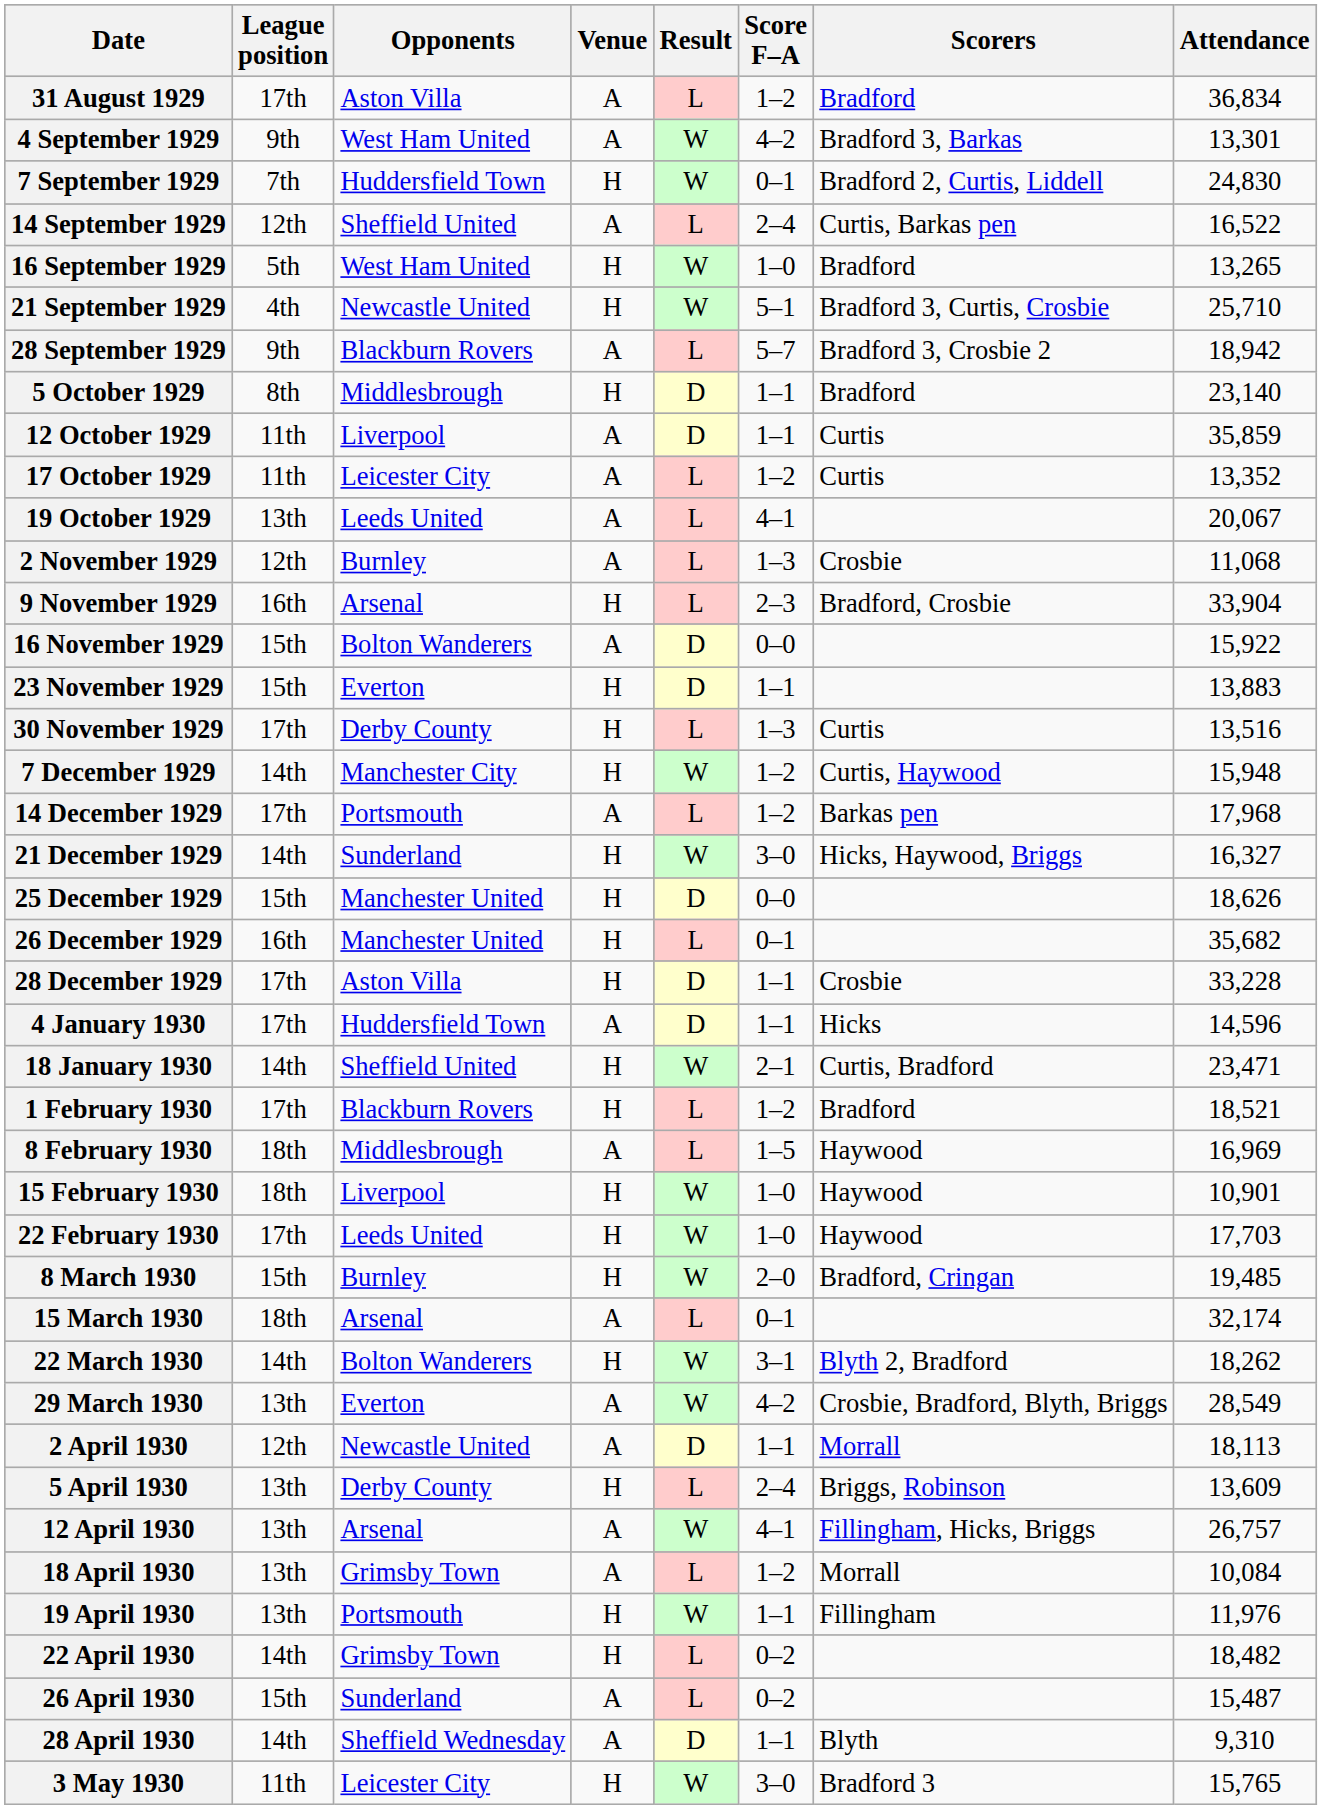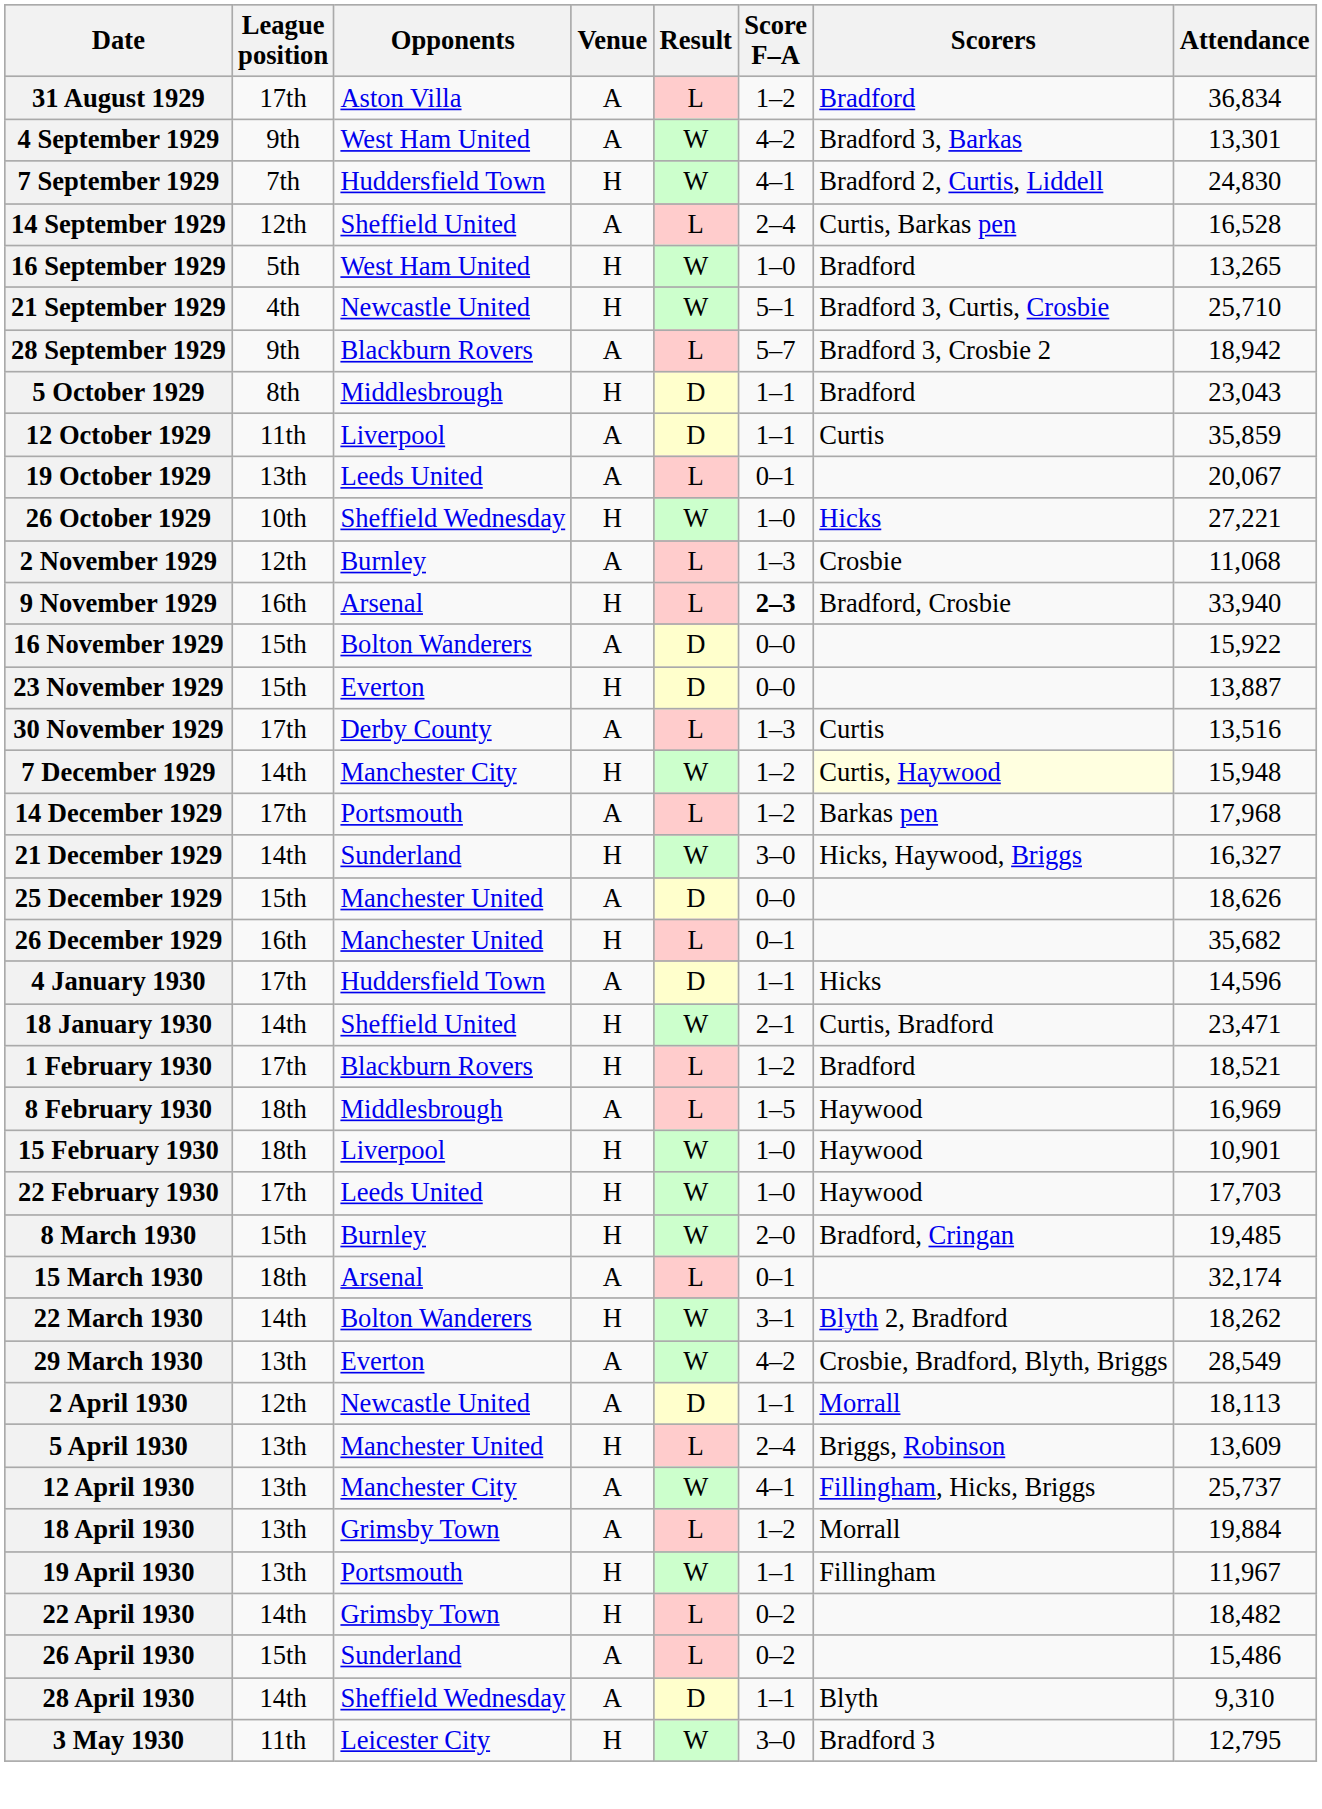 <table class="wikitable plainrowheaders" style="text-align:center">
 <tr>
 <th scope="col">Date</th>
 <th scope="col">League<br>position</th>
 <th scope="col">Opponents</th>
 <th scope="col">Venue</th>
 <th scope="col">Result</th>
 <th scope="col">Score<br>F–A</th>
 <th scope="col">Scorers</th>
 <th scope="col">Attendance</th>
 </tr>
 <tr>
 <th scope="row">31 August 1929</th>
 <td>17th</td>
 <td align="left"><a href='#'>Aston Villa</a></td>
 <td>A</td>
 <td style=background:#fcc>L</td>
 <td>1–2</td>
 <td align="left"><a href='#'>Bradford</a></td>
 <td>36,834</td>
 </tr>
 <tr>
 <th scope="row">4 September 1929</th>
 <td>9th</td>
 <td align="left"><a href='#'>West Ham United</a></td>
 <td>A</td>
 <td style=background:#cfc>W</td>
 <td>4–2</td>
 <td align="left">Bradford 3, <a href='#'>Barkas</a></td>
 <td>13,301</td>
 </tr>
 <tr>
 <th scope="row">7 September 1929</th>
 <td>7th</td>
 <td align="left"><a href='#'>Huddersfield Town</a></td>
 <td>H</td>
 <td style=background:#cfc>W</td>
-<td>0–1</td>
+<td>4–1</td>
 <td align="left">Bradford 2, <a href='#'>Curtis</a>, <a href='#'>Liddell</a></td>
 <td>24,830</td>
 </tr>
 <tr>
 <th scope="row">14 September 1929</th>
 <td>12th</td>
 <td align="left"><a href='#'>Sheffield United</a></td>
 <td>A</td>
 <td style=background:#fcc>L</td>
 <td>2–4</td>
 <td align="left">Curtis, Barkas <a href='#'>pen</a></td>
-<td>16,522</td>
+<td>16,528</td>
 </tr>
 <tr>
 <th scope="row">16 September 1929</th>
 <td>5th</td>
 <td align="left"><a href='#'>West Ham United</a></td>
 <td>H</td>
 <td style=background:#cfc>W</td>
 <td>1–0</td>
 <td align="left">Bradford</td>
 <td>13,265</td>
 </tr>
 <tr>
 <th scope="row">21 September 1929</th>
 <td>4th</td>
 <td align="left"><a href='#'>Newcastle United</a></td>
 <td>H</td>
 <td style=background:#cfc>W</td>
 <td>5–1</td>
 <td align="left">Bradford 3, Curtis, <a href='#'>Crosbie</a></td>
 <td>25,710</td>
 </tr>
 <tr>
 <th scope="row">28 September 1929</th>
 <td>9th</td>
 <td align="left"><a href='#'>Blackburn Rovers</a></td>
 <td>A</td>
 <td style=background:#fcc>L</td>
 <td>5–7</td>
 <td align="left">Bradford 3, Crosbie 2</td>
 <td>18,942</td>
 </tr>
 <tr>
 <th scope="row">5 October 1929</th>
 <td>8th</td>
 <td align="left"><a href='#'>Middlesbrough</a></td>
 <td>H</td>
 <td style=background:#ffc>D</td>
 <td>1–1</td>
 <td align="left">Bradford</td>
-<td>23,140</td>
+<td>23,043</td>
 </tr>
 <tr>
 <th scope="row">12 October 1929</th>
 <td>11th</td>
 <td align="left"><a href='#'>Liverpool</a></td>
 <td>A</td>
 <td style=background:#ffc>D</td>
 <td>1–1</td>
 <td align="left">Curtis</td>
 <td>35,859</td>
 </tr>
 <tr>
-<th scope="row">17 October 1929</th>
-<td>11th</td>
-<td align="left"><a href='#'>Leicester City</a></td>
-<td>A</td>
-<td style=background:#fcc>L</td>
-<td>1–2</td>
-<td align="left">Curtis</td>
-<td>13,352</td>
-</tr>
-<tr>
 <th scope="row">19 October 1929</th>
 <td>13th</td>
 <td align="left"><a href='#'>Leeds United</a></td>
 <td>A</td>
 <td style=background:#fcc>L</td>
-<td>4–1</td>
+<td>0–1</td>
 <td></td>
 <td>20,067</td>
+</tr>
+<tr>
+<th scope="row">26 October 1929</th>
+<td>10th</td>
+<td align="left"><a href='#'>Sheffield Wednesday</a></td>
+<td>H</td>
+<td style=background:#cfc>W</td>
+<td>1–0</td>
+<td align="left"><a href='#'>Hicks</a></td>
+<td>27,221</td>
 </tr>
 <tr>
 <th scope="row">2 November 1929</th>
 <td>12th</td>
 <td align="left"><a href='#'>Burnley</a></td>
 <td>A</td>
 <td style=background:#fcc>L</td>
 <td>1–3</td>
 <td align="left">Crosbie</td>
 <td>11,068</td>
 </tr>
 <tr>
 <th scope="row">9 November 1929</th>
 <td>16th</td>
 <td align="left"><a href='#'>Arsenal</a></td>
 <td>H</td>
 <td style=background:#fcc>L</td>
-<td>2–3</td>
+<td><strong>2–3</strong></td>
 <td align="left">Bradford, Crosbie</td>
-<td>33,904</td>
+<td>33,940</td>
 </tr>
 <tr>
 <th scope="row">16 November 1929</th>
 <td>15th</td>
 <td align="left"><a href='#'>Bolton Wanderers</a></td>
 <td>A</td>
 <td style=background:#ffc>D</td>
 <td>0–0</td>
 <td></td>
 <td>15,922</td>
 </tr>
 <tr>
 <th scope="row">23 November 1929</th>
 <td>15th</td>
 <td align="left"><a href='#'>Everton</a></td>
 <td>H</td>
 <td style=background:#ffc>D</td>
-<td>1–1</td>
+<td>0–0</td>
 <td></td>
-<td>13,883</td>
+<td>13,887</td>
 </tr>
 <tr>
 <th scope="row">30 November 1929</th>
 <td>17th</td>
 <td align="left"><a href='#'>Derby County</a></td>
-<td>H</td>
+<td>A</td>
 <td style=background:#fcc>L</td>
 <td>1–3</td>
 <td align="left">Curtis</td>
 <td>13,516</td>
 </tr>
 <tr>
 <th scope="row">7 December 1929</th>
 <td>14th</td>
 <td align="left"><a href='#'>Manchester City</a></td>
 <td>H</td>
 <td style=background:#cfc>W</td>
 <td>1–2</td>
-<td align="left">Curtis, <a href='#'>Haywood</a></td>
+<td align="left" style="background: lightyellow;">Curtis, <a href='#'>Haywood</a></td>
 <td>15,948</td>
 </tr>
 <tr>
 <th scope="row">14 December 1929</th>
 <td>17th</td>
 <td align="left"><a href='#'>Portsmouth</a></td>
 <td>A</td>
 <td style=background:#fcc>L</td>
 <td>1–2</td>
 <td align="left">Barkas <a href='#'>pen</a></td>
 <td>17,968</td>
 </tr>
 <tr>
 <th scope="row">21 December 1929</th>
 <td>14th</td>
 <td align="left"><a href='#'>Sunderland</a></td>
 <td>H</td>
 <td style=background:#cfc>W</td>
 <td>3–0</td>
 <td align="left">Hicks, Haywood, <a href='#'>Briggs</a></td>
 <td>16,327</td>
 </tr>
 <tr>
 <th scope="row">25 December 1929</th>
 <td>15th</td>
 <td align="left"><a href='#'>Manchester United</a></td>
-<td>H</td>
+<td>A</td>
 <td style=background:#ffc>D</td>
 <td>0–0</td>
 <td></td>
 <td>18,626</td>
 </tr>
 <tr>
 <th scope="row">26 December 1929</th>
 <td>16th</td>
 <td align="left"><a href='#'>Manchester United</a></td>
 <td>H</td>
 <td style=background:#fcc>L</td>
 <td>0–1</td>
 <td></td>
 <td>35,682</td>
-</tr>
-<tr>
-<th scope="row">28 December 1929</th>
-<td>17th</td>
-<td align="left"><a href='#'>Aston Villa</a></td>
-<td>H</td>
-<td style=background:#ffc>D</td>
-<td>1–1</td>
-<td align="left">Crosbie</td>
-<td>33,228</td>
 </tr>
 <tr>
 <th scope="row">4 January 1930</th>
 <td>17th</td>
 <td align="left"><a href='#'>Huddersfield Town</a></td>
 <td>A</td>
 <td style=background:#ffc>D</td>
 <td>1–1</td>
 <td align="left">Hicks</td>
 <td>14,596</td>
 </tr>
 <tr>
 <th scope="row">18 January 1930</th>
 <td>14th</td>
 <td align="left"><a href='#'>Sheffield United</a></td>
 <td>H</td>
 <td style=background:#cfc>W</td>
 <td>2–1</td>
 <td align="left">Curtis, Bradford</td>
 <td>23,471</td>
 </tr>
 <tr>
 <th scope="row">1 February 1930</th>
 <td>17th</td>
 <td align="left"><a href='#'>Blackburn Rovers</a></td>
 <td>H</td>
 <td style=background:#fcc>L</td>
 <td>1–2</td>
 <td align="left">Bradford</td>
 <td>18,521</td>
 </tr>
 <tr>
 <th scope="row">8 February 1930</th>
 <td>18th</td>
 <td align="left"><a href='#'>Middlesbrough</a></td>
 <td>A</td>
 <td style=background:#fcc>L</td>
 <td>1–5</td>
 <td align="left">Haywood</td>
 <td>16,969</td>
 </tr>
 <tr>
 <th scope="row">15 February 1930</th>
 <td>18th</td>
 <td align="left"><a href='#'>Liverpool</a></td>
 <td>H</td>
 <td style=background:#cfc>W</td>
 <td>1–0</td>
 <td align="left">Haywood</td>
 <td>10,901</td>
 </tr>
 <tr>
 <th scope="row">22 February 1930</th>
 <td>17th</td>
 <td align="left"><a href='#'>Leeds United</a></td>
 <td>H</td>
 <td style=background:#cfc>W</td>
 <td>1–0</td>
 <td align="left">Haywood</td>
 <td>17,703</td>
 </tr>
 <tr>
 <th scope="row">8 March 1930</th>
 <td>15th</td>
 <td align="left"><a href='#'>Burnley</a></td>
 <td>H</td>
 <td style=background:#cfc>W</td>
 <td>2–0</td>
 <td align="left">Bradford, <a href='#'>Cringan</a></td>
 <td>19,485</td>
 </tr>
 <tr>
 <th scope="row">15 March 1930</th>
 <td>18th</td>
 <td align="left"><a href='#'>Arsenal</a></td>
 <td>A</td>
 <td style=background:#fcc>L</td>
 <td>0–1</td>
 <td></td>
 <td>32,174</td>
 </tr>
 <tr>
 <th scope="row">22 March 1930</th>
 <td>14th</td>
 <td align="left"><a href='#'>Bolton Wanderers</a></td>
 <td>H</td>
 <td style=background:#cfc>W</td>
 <td>3–1</td>
 <td align="left"><a href='#'>Blyth</a> 2, Bradford</td>
 <td>18,262</td>
 </tr>
 <tr>
 <th scope="row">29 March 1930</th>
 <td>13th</td>
 <td align="left"><a href='#'>Everton</a></td>
 <td>A</td>
 <td style=background:#cfc>W</td>
 <td>4–2</td>
 <td align="left">Crosbie, Bradford, Blyth, Briggs</td>
 <td>28,549</td>
 </tr>
 <tr>
 <th scope="row">2 April 1930</th>
 <td>12th</td>
 <td align="left"><a href='#'>Newcastle United</a></td>
 <td>A</td>
 <td style=background:#ffc>D</td>
 <td>1–1</td>
 <td align="left"><a href='#'>Morrall</a></td>
 <td>18,113</td>
 </tr>
 <tr>
 <th scope="row">5 April 1930</th>
 <td>13th</td>
-<td align="left"><a href='#'>Derby County</a></td>
+<td align="left"><a href='#'>Manchester United</a></td>
 <td>H</td>
 <td style=background:#fcc>L</td>
 <td>2–4</td>
 <td align="left">Briggs, <a href='#'>Robinson</a></td>
 <td>13,609</td>
 </tr>
 <tr>
 <th scope="row">12 April 1930</th>
 <td>13th</td>
-<td align="left"><a href='#'>Arsenal</a></td>
+<td align="left"><a href='#'>Manchester City</a></td>
 <td>A</td>
 <td style=background:#cfc>W</td>
 <td>4–1</td>
 <td align="left"><a href='#'>Fillingham</a>, Hicks, Briggs</td>
-<td>26,757</td>
+<td>25,737</td>
 </tr>
 <tr>
 <th scope="row">18 April 1930</th>
 <td>13th</td>
 <td align="left"><a href='#'>Grimsby Town</a></td>
 <td>A</td>
 <td style=background:#fcc>L</td>
 <td>1–2</td>
 <td align="left">Morrall</td>
-<td>10,084</td>
+<td>19,884</td>
 </tr>
 <tr>
 <th scope="row">19 April 1930</th>
 <td>13th</td>
 <td align="left"><a href='#'>Portsmouth</a></td>
 <td>H</td>
 <td style=background:#cfc>W</td>
 <td>1–1</td>
 <td align="left">Fillingham</td>
-<td>11,976</td>
+<td>11,967</td>
 </tr>
 <tr>
 <th scope="row">22 April 1930</th>
 <td>14th</td>
 <td align="left"><a href='#'>Grimsby Town</a></td>
 <td>H</td>
 <td style=background:#fcc>L</td>
 <td>0–2</td>
 <td></td>
 <td>18,482</td>
 </tr>
 <tr>
 <th scope="row">26 April 1930</th>
 <td>15th</td>
 <td align="left"><a href='#'>Sunderland</a></td>
 <td>A</td>
 <td style=background:#fcc>L</td>
 <td>0–2</td>
 <td></td>
-<td>15,487</td>
+<td>15,486</td>
 </tr>
 <tr>
 <th scope="row">28 April 1930</th>
 <td>14th</td>
 <td align="left"><a href='#'>Sheffield Wednesday</a></td>
 <td>A</td>
 <td style=background:#ffc>D</td>
 <td>1–1</td>
 <td align="left">Blyth</td>
 <td>9,310</td>
 </tr>
 <tr>
 <th scope="row">3 May 1930</th>
 <td>11th</td>
 <td align="left"><a href='#'>Leicester City</a></td>
 <td>H</td>
 <td style=background:#cfc>W</td>
 <td>3–0</td>
 <td align="left">Bradford 3</td>
-<td>15,765</td>
+<td>12,795</td>
 </tr>
 </table>
